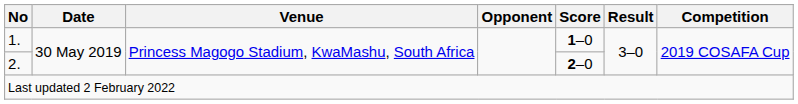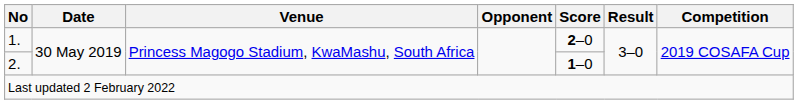 <table class="wikitable" style="font-size:85%;">
 <tr>
 <th>No</th>
 <th>Date</th>
 <th>Venue</th>
 <th>Opponent</th>
 <th>Score</th>
 <th>Result</th>
 <th>Competition</th>
 </tr>
 <tr>
 <td>1.</td>
 <td rowspan=2>30 May 2019</td>
 <td rowspan=2><a href='#'>Princess Magogo Stadium</a>, <a href='#'>KwaMashu</a>, <a href='#'>South Africa</a></td>
 <td rowspan=2></td>
-<td align=center><strong>1</strong>–0</td>
+<td align=center><strong>2</strong>–0</td>
 <td rowspan="2" style="text-align:center;">3–0</td>
 <td rowspan=2><a href='#'>2019 COSAFA Cup</a></td>
 </tr>
 <tr>
 <td>2.</td>
-<td align=center><strong>2</strong>–0</td>
+<td align=center><strong>1</strong>–0</td>
 </tr>
 <tr>
 <td colspan="7"><small>Last updated 2 February 2022</small></td>
 </tr>
 </table>
